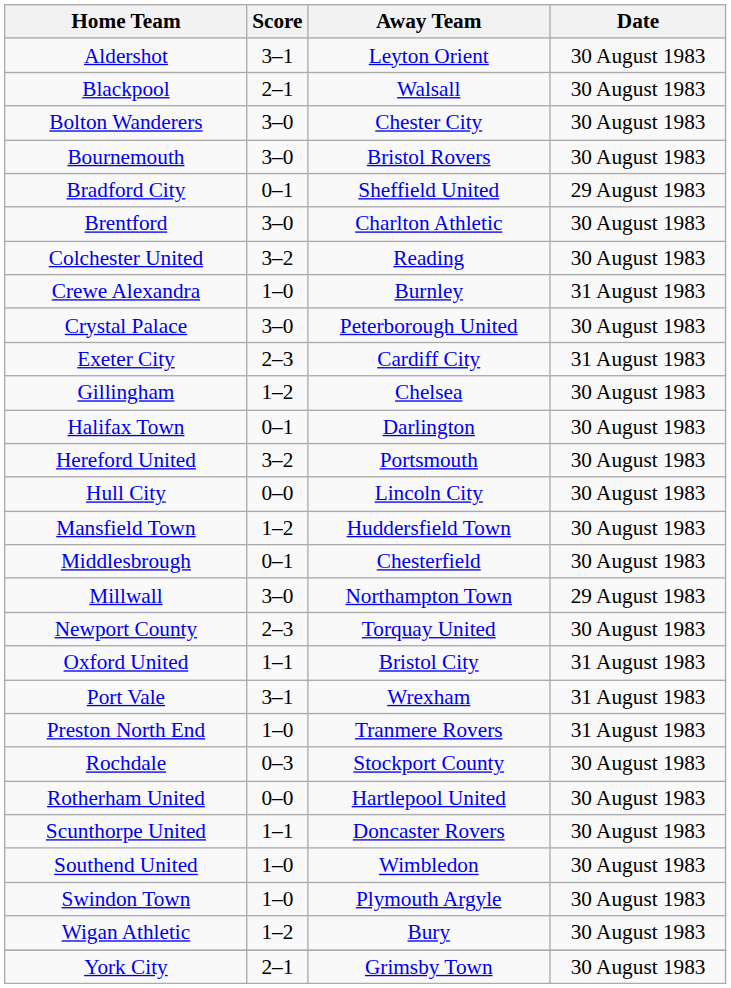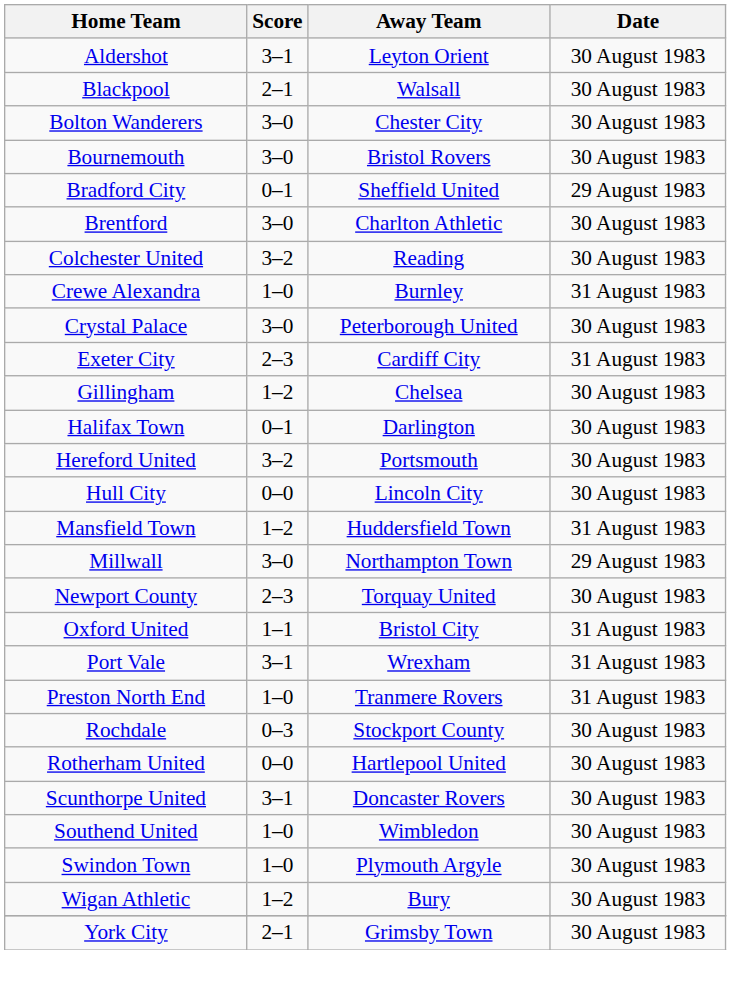 <table class="wikitable" style="text-align:center;">
 <tr>
 <th width=175>Home Team</th>
 <th width=20>Score</th>
 <th width=175>Away Team</th>
 <th width=125>Date</th>
 </tr>
 <tr>
 <td><a href='#'>Aldershot</a></td>
 <td>3–1</td>
 <td><a href='#'>Leyton Orient</a></td>
 <td>30 August 1983</td>
 </tr>
 <tr>
 <td><a href='#'>Blackpool</a></td>
 <td>2–1</td>
 <td><a href='#'>Walsall</a></td>
 <td>30 August 1983</td>
 </tr>
 <tr>
 <td><a href='#'>Bolton Wanderers</a></td>
 <td>3–0</td>
 <td><a href='#'>Chester City</a></td>
 <td>30 August 1983</td>
 </tr>
 <tr>
 <td><a href='#'>Bournemouth</a></td>
 <td>3–0</td>
 <td><a href='#'>Bristol Rovers</a></td>
 <td>30 August 1983</td>
 </tr>
 <tr>
 <td><a href='#'>Bradford City</a></td>
 <td>0–1</td>
 <td><a href='#'>Sheffield United</a></td>
 <td>29 August 1983</td>
 </tr>
 <tr>
 <td><a href='#'>Brentford</a></td>
 <td>3–0</td>
 <td><a href='#'>Charlton Athletic</a></td>
 <td>30 August 1983</td>
 </tr>
 <tr>
 <td><a href='#'>Colchester United</a></td>
 <td>3–2</td>
 <td><a href='#'>Reading</a></td>
 <td>30 August 1983</td>
 </tr>
 <tr>
 <td><a href='#'>Crewe Alexandra</a></td>
 <td>1–0</td>
 <td><a href='#'>Burnley</a></td>
 <td>31 August 1983</td>
 </tr>
 <tr>
 <td><a href='#'>Crystal Palace</a></td>
 <td>3–0</td>
 <td><a href='#'>Peterborough United</a></td>
 <td>30 August 1983</td>
 </tr>
 <tr>
 <td><a href='#'>Exeter City</a></td>
 <td>2–3</td>
 <td><a href='#'>Cardiff City</a></td>
 <td>31 August 1983</td>
 </tr>
 <tr>
 <td><a href='#'>Gillingham</a></td>
 <td>1–2</td>
 <td><a href='#'>Chelsea</a></td>
 <td>30 August 1983</td>
 </tr>
 <tr>
 <td><a href='#'>Halifax Town</a></td>
 <td>0–1</td>
 <td><a href='#'>Darlington</a></td>
 <td>30 August 1983</td>
 </tr>
 <tr>
 <td><a href='#'>Hereford United</a></td>
 <td>3–2</td>
 <td><a href='#'>Portsmouth</a></td>
 <td>30 August 1983</td>
 </tr>
 <tr>
 <td><a href='#'>Hull City</a></td>
 <td>0–0</td>
 <td><a href='#'>Lincoln City</a></td>
 <td>30 August 1983</td>
 </tr>
 <tr>
 <td><a href='#'>Mansfield Town</a></td>
 <td>1–2</td>
 <td><a href='#'>Huddersfield Town</a></td>
-<td>30 August 1983</td>
-</tr>
-<tr>
-<td><a href='#'>Middlesbrough</a></td>
-<td>0–1</td>
-<td><a href='#'>Chesterfield</a></td>
-<td>30 August 1983</td>
+<td>31 August 1983</td>
 </tr>
 <tr>
 <td><a href='#'>Millwall</a></td>
 <td>3–0</td>
 <td><a href='#'>Northampton Town</a></td>
 <td>29 August 1983</td>
 </tr>
 <tr>
 <td><a href='#'>Newport County</a></td>
 <td>2–3</td>
 <td><a href='#'>Torquay United</a></td>
 <td>30 August 1983</td>
 </tr>
 <tr>
 <td><a href='#'>Oxford United</a></td>
 <td>1–1</td>
 <td><a href='#'>Bristol City</a></td>
 <td>31 August 1983</td>
 </tr>
 <tr>
 <td><a href='#'>Port Vale</a></td>
 <td>3–1</td>
 <td><a href='#'>Wrexham</a></td>
 <td>31 August 1983</td>
 </tr>
 <tr>
 <td><a href='#'>Preston North End</a></td>
 <td>1–0</td>
 <td><a href='#'>Tranmere Rovers</a></td>
 <td>31 August 1983</td>
 </tr>
 <tr>
 <td><a href='#'>Rochdale</a></td>
 <td>0–3</td>
 <td><a href='#'>Stockport County</a></td>
 <td>30 August 1983</td>
 </tr>
 <tr>
 <td><a href='#'>Rotherham United</a></td>
 <td>0–0</td>
 <td><a href='#'>Hartlepool United</a></td>
 <td>30 August 1983</td>
 </tr>
 <tr>
 <td><a href='#'>Scunthorpe United</a></td>
-<td>1–1</td>
+<td>3–1</td>
 <td><a href='#'>Doncaster Rovers</a></td>
 <td>30 August 1983</td>
 </tr>
 <tr>
 <td><a href='#'>Southend United</a></td>
 <td>1–0</td>
 <td><a href='#'>Wimbledon</a></td>
 <td>30 August 1983</td>
 </tr>
 <tr>
 <td><a href='#'>Swindon Town</a></td>
 <td>1–0</td>
 <td><a href='#'>Plymouth Argyle</a></td>
 <td>30 August 1983</td>
 </tr>
 <tr>
 <td><a href='#'>Wigan Athletic</a></td>
 <td>1–2</td>
 <td><a href='#'>Bury</a></td>
 <td>30 August 1983</td>
 </tr>
 <tr>
 </tr>
 <tr>
 <td><a href='#'>York City</a></td>
 <td>2–1</td>
 <td><a href='#'>Grimsby Town</a></td>
 <td>30 August 1983</td>
 </tr>
 <tr>
 </tr>
 </table>
